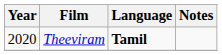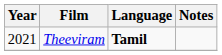 <table class="wikitable plainrowheaders sortable" style="margin-right: 0;">
 <tr>
 <th>Year</th>
 <th>Film</th>
 <th>Language</th>
 <th>Notes</th>
 </tr>
 <tr>
-<td>2020</td>
+<td>2021</td>
 <td><em><a href='#'>Theeviram</a></em></td>
 <td><strong>Tamil</strong></td>
 <td></td>
 </tr>
 <tr>
 </tr>
 </table>
